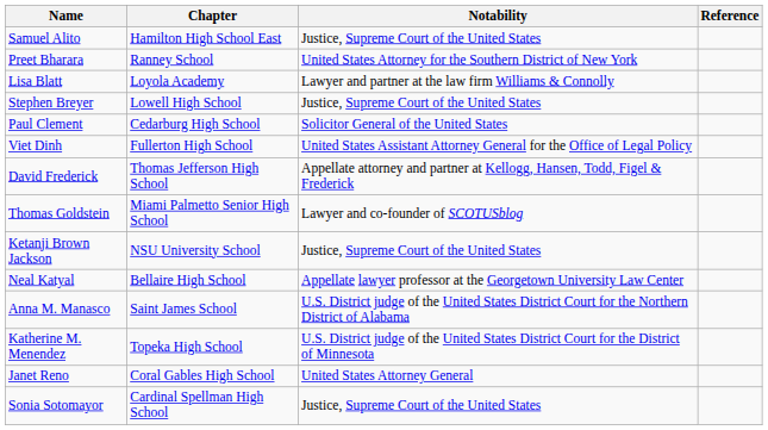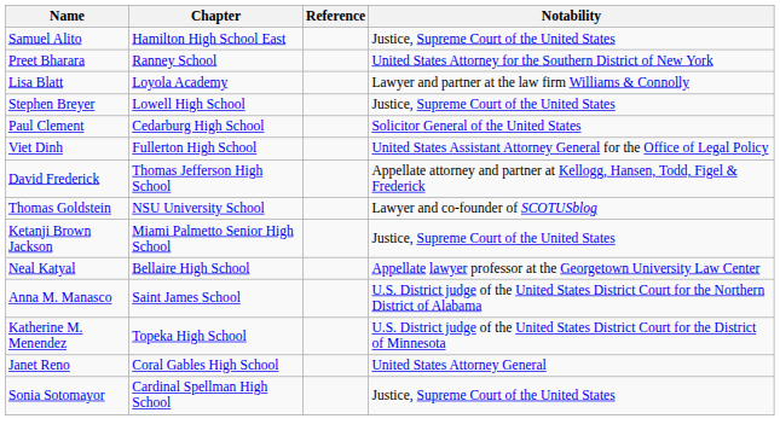 <table class="wikitable sortable" style="width:100%;">
 <tr>
 <th>Name</th>
 <th>Chapter</th>
+<th>Reference</th>
 <th>Notability</th>
-<th>Reference</th>
 </tr>
 <tr>
 <td><a href='#'>Samuel Alito</a></td>
 <td><a href='#'>Hamilton High School East</a></td>
+<td></td>
 <td>Justice, <a href='#'>Supreme Court of the United States</a></td>
-<td></td>
 </tr>
 <tr>
 <td><a href='#'>Preet Bharara</a></td>
 <td><a href='#'>Ranney School</a></td>
+<td></td>
 <td><a href='#'>United States Attorney for the Southern District of New York</a></td>
-<td></td>
 </tr>
 <tr>
 <td><a href='#'>Lisa Blatt</a></td>
 <td><a href='#'>Loyola Academy</a></td>
+<td></td>
 <td>Lawyer and partner at the law firm <a href='#'>Williams & Connolly</a></td>
-<td></td>
 </tr>
 <tr>
 <td><a href='#'>Stephen Breyer</a></td>
 <td><a href='#'>Lowell High School</a></td>
+<td></td>
 <td>Justice, <a href='#'>Supreme Court of the United States</a></td>
-<td></td>
 </tr>
 <tr>
 <td><a href='#'>Paul Clement</a></td>
 <td><a href='#'>Cedarburg High School</a></td>
+<td></td>
 <td><a href='#'>Solicitor General of the United States</a></td>
-<td></td>
 </tr>
 <tr>
 <td><a href='#'>Viet Dinh</a></td>
 <td><a href='#'>Fullerton High School</a></td>
+<td></td>
 <td><a href='#'>United States Assistant Attorney General</a> for the <a href='#'>Office of Legal Policy</a></td>
-<td></td>
 </tr>
 <tr>
 <td><a href='#'>David Frederick</a></td>
 <td><a href='#'>Thomas Jefferson High School</a></td>
+<td></td>
 <td>Appellate attorney and partner at <a href='#'>Kellogg, Hansen, Todd, Figel & Frederick</a></td>
-<td></td>
 </tr>
 <tr>
 <td><a href='#'>Thomas Goldstein</a></td>
-<td><a href='#'>Miami Palmetto Senior High School</a></td>
+<td><a href='#'>NSU University School</a></td>
+<td></td>
 <td>Lawyer and co-founder of <em><a href='#'>SCOTUSblog</a></em></td>
-<td></td>
 </tr>
 <tr>
 <td><a href='#'>Ketanji Brown Jackson</a></td>
-<td><a href='#'>NSU University School</a></td>
+<td><a href='#'>Miami Palmetto Senior High School</a></td>
+<td></td>
 <td>Justice, <a href='#'>Supreme Court of the United States</a></td>
-<td></td>
 </tr>
 <tr>
 <td><a href='#'>Neal Katyal</a></td>
 <td><a href='#'>Bellaire High School</a></td>
+<td></td>
 <td><a href='#'>Appellate</a> <a href='#'>lawyer</a> professor at the <a href='#'>Georgetown University Law Center</a></td>
-<td></td>
 </tr>
 <tr>
 <td><a href='#'>Anna M. Manasco</a></td>
 <td><a href='#'>Saint James School</a></td>
+<td></td>
 <td><a href='#'>U.S. District judge</a> of the <a href='#'>United States District Court for the Northern District of Alabama</a></td>
-<td></td>
 </tr>
 <tr>
 <td><a href='#'>Katherine M. Menendez</a></td>
 <td><a href='#'>Topeka High School</a></td>
+<td></td>
 <td><a href='#'>U.S. District judge</a> of the <a href='#'>United States District Court for the District of Minnesota</a></td>
-<td></td>
 </tr>
 <tr>
 <td><a href='#'>Janet Reno</a></td>
 <td><a href='#'>Coral Gables High School</a></td>
+<td></td>
 <td><a href='#'>United States Attorney General</a></td>
-<td></td>
 </tr>
 <tr>
 <td><a href='#'>Sonia Sotomayor</a></td>
 <td><a href='#'>Cardinal Spellman High School</a></td>
+<td></td>
 <td>Justice, <a href='#'>Supreme Court of the United States</a></td>
-<td></td>
 </tr>
 </table>
